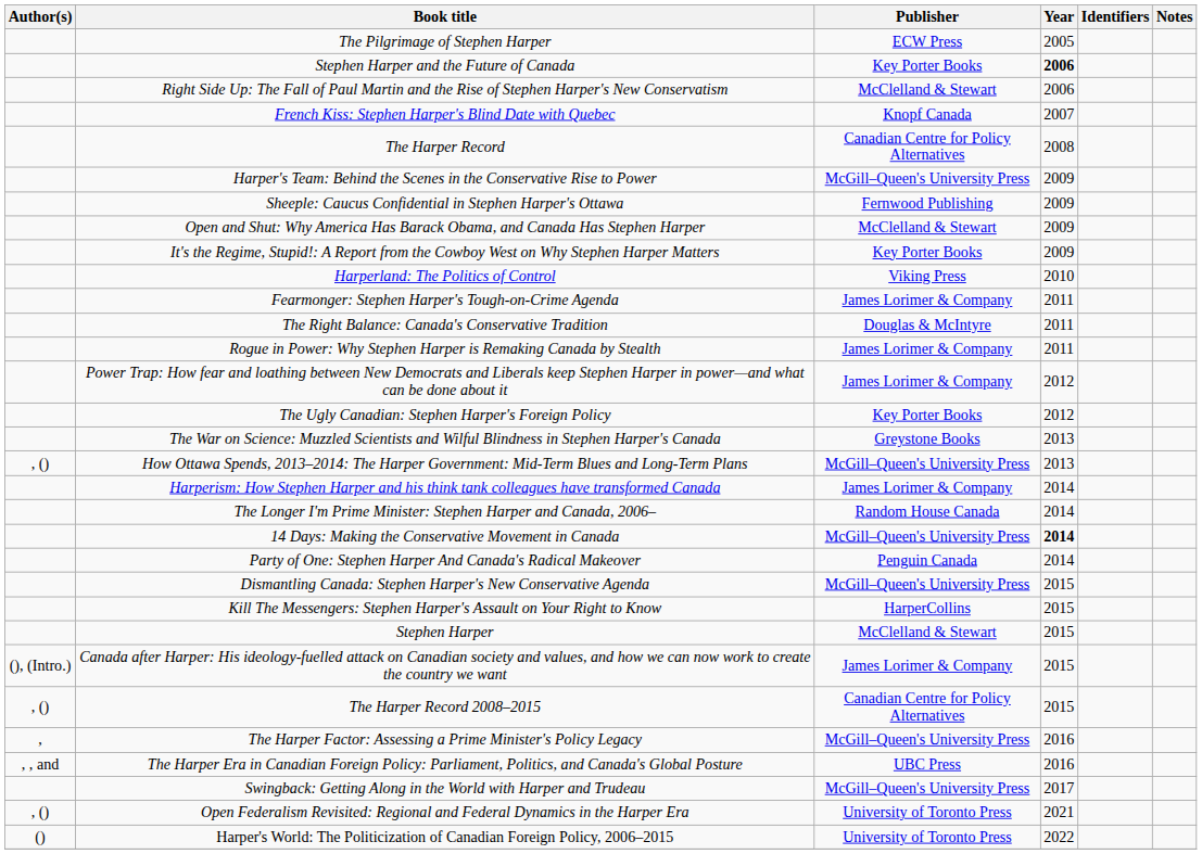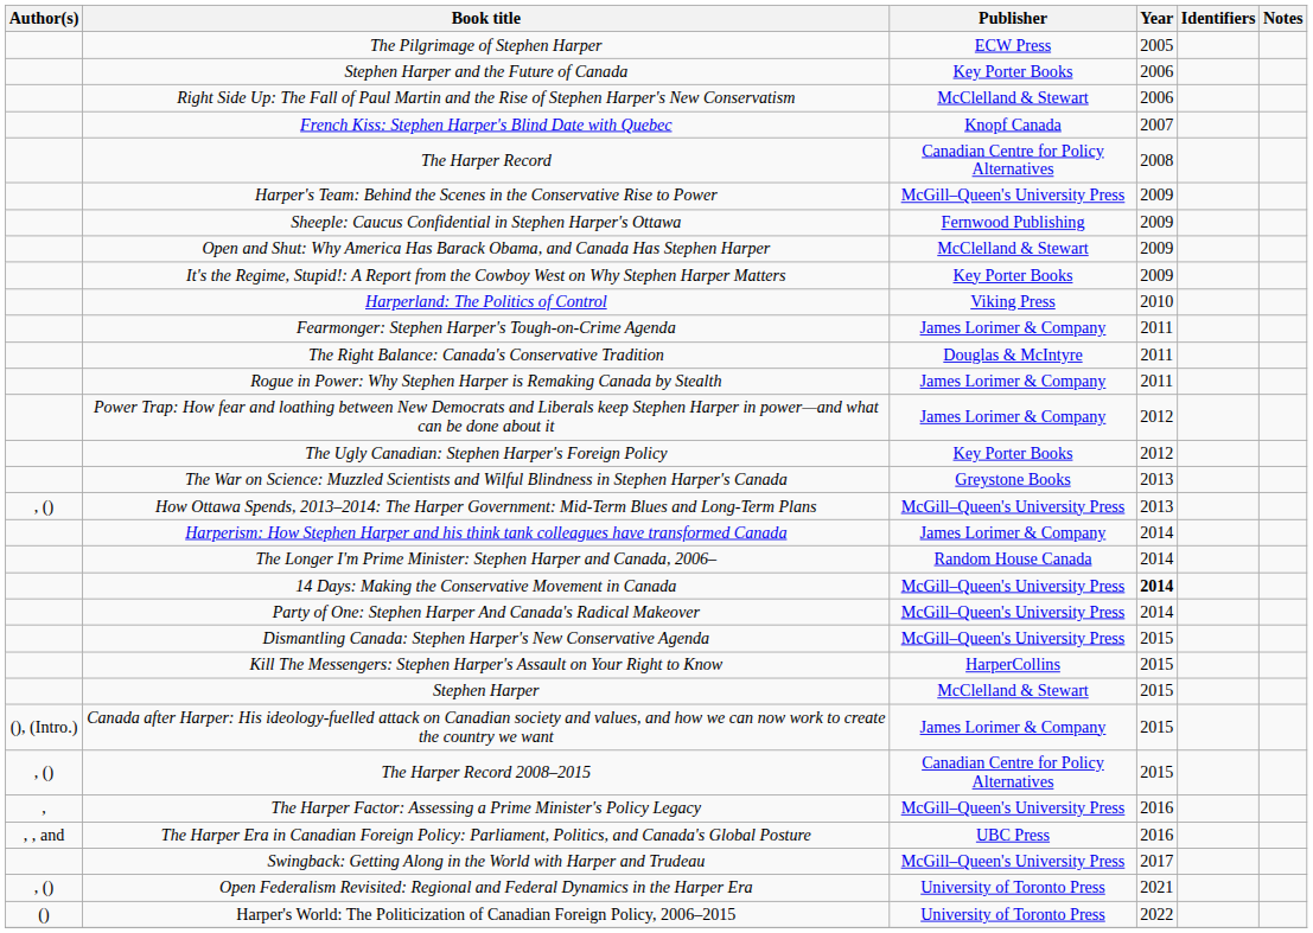 <table class="wikitable sortable plainrowheaders"  style="text-align:center;">
 <tr>
 <th>Author(s)</th>
 <th>Book title</th>
 <th>Publisher</th>
 <th>Year</th>
 <th class="unsortable">Identifiers</th>
 <th class="unsortable">Notes</th>
 </tr>
 <tr>
 <td></td>
 <td><em>The Pilgrimage of Stephen Harper</em></td>
 <td><a href='#'>ECW Press</a></td>
 <td>2005</td>
 <td></td>
 <td></td>
 </tr>
 <tr>
 <td></td>
 <td><em>Stephen Harper and the Future of Canada</em></td>
 <td><a href='#'>Key Porter Books</a></td>
-<td><strong>2006</strong></td>
+<td>2006</td>
 <td></td>
 <td></td>
 </tr>
 <tr>
 <td></td>
 <td><em>Right Side Up: The Fall of Paul Martin and the Rise of Stephen Harper's New Conservatism</em></td>
 <td><a href='#'>McClelland & Stewart</a></td>
 <td>2006</td>
 <td></td>
 <td></td>
 </tr>
 <tr>
 <td></td>
 <td><em><a href='#'>French Kiss: Stephen Harper's Blind Date with Quebec</a></em></td>
 <td><a href='#'>Knopf Canada</a></td>
 <td>2007</td>
 <td></td>
 <td></td>
 </tr>
 <tr>
 <td></td>
 <td><em>The Harper Record</em></td>
 <td><a href='#'>Canadian Centre for Policy Alternatives</a></td>
 <td>2008</td>
 <td></td>
 <td></td>
 </tr>
 <tr>
 <td></td>
 <td><em>Harper's Team: Behind the Scenes in the Conservative Rise to Power</em></td>
 <td><a href='#'>McGill–Queen's University Press</a></td>
 <td>2009</td>
 <td></td>
 <td></td>
 </tr>
 <tr>
 <td></td>
 <td><em>Sheeple: Caucus Confidential in Stephen Harper's Ottawa</em></td>
 <td><a href='#'>Fernwood Publishing</a></td>
 <td>2009</td>
 <td></td>
 <td></td>
 </tr>
 <tr>
 <td></td>
 <td><em>Open and Shut: Why America Has Barack Obama, and Canada Has Stephen Harper</em></td>
 <td><a href='#'>McClelland & Stewart</a></td>
 <td>2009</td>
 <td></td>
 <td></td>
 </tr>
 <tr>
 <td></td>
 <td><em>It's the Regime, Stupid!: A Report from the Cowboy West on Why Stephen Harper Matters</em></td>
 <td><a href='#'>Key Porter Books</a></td>
 <td>2009</td>
 <td></td>
 <td></td>
 </tr>
 <tr>
 <td></td>
 <td><em><a href='#'>Harperland: The Politics of Control</a></em></td>
 <td><a href='#'>Viking Press</a></td>
 <td>2010</td>
 <td></td>
 <td></td>
 </tr>
 <tr>
 <td></td>
 <td><em>Fearmonger: Stephen Harper's Tough-on-Crime Agenda</em></td>
 <td><a href='#'>James Lorimer & Company</a></td>
 <td>2011</td>
 <td></td>
 <td></td>
 </tr>
 <tr>
 <td></td>
 <td><em>The Right Balance: Canada's Conservative Tradition</em></td>
 <td><a href='#'>Douglas & McIntyre</a></td>
 <td>2011</td>
 <td></td>
 <td></td>
 </tr>
 <tr>
 <td></td>
 <td><em>Rogue in Power: Why Stephen Harper is Remaking Canada by Stealth</em></td>
 <td><a href='#'>James Lorimer & Company</a></td>
 <td>2011</td>
 <td></td>
 <td></td>
 </tr>
 <tr>
 <td></td>
 <td><em>Power Trap: How fear and loathing between New Democrats and Liberals keep Stephen Harper in power—and what can be done about it</em></td>
 <td><a href='#'>James Lorimer & Company</a></td>
 <td>2012</td>
 <td></td>
 <td></td>
 </tr>
 <tr>
 <td></td>
 <td><em>The Ugly Canadian: Stephen Harper's Foreign Policy</em></td>
 <td><a href='#'>Key Porter Books</a></td>
 <td>2012</td>
 <td></td>
 <td></td>
 </tr>
 <tr>
 <td></td>
 <td><em>The War on Science: Muzzled Scientists and Wilful Blindness in Stephen Harper's Canada</em></td>
 <td><a href='#'>Greystone Books</a></td>
 <td>2013</td>
 <td></td>
 <td></td>
 </tr>
 <tr>
 <td>,  ()</td>
 <td><em>How Ottawa Spends, 2013–2014: The Harper Government: Mid-Term Blues and Long-Term Plans</em></td>
 <td><a href='#'>McGill–Queen's University Press</a></td>
 <td>2013</td>
 <td></td>
 <td></td>
 </tr>
 <tr>
 <td></td>
 <td><em><a href='#'>Harperism: How Stephen Harper and his think tank colleagues have transformed Canada</a></em></td>
 <td><a href='#'>James Lorimer & Company</a></td>
 <td>2014</td>
 <td></td>
 <td></td>
 </tr>
 <tr>
 <td></td>
 <td><em>The Longer I'm Prime Minister: Stephen Harper and Canada, 2006–</em></td>
 <td><a href='#'>Random House Canada</a></td>
 <td>2014</td>
 <td></td>
 <td></td>
 </tr>
 <tr>
 <td></td>
 <td><em>14 Days: Making the Conservative Movement in Canada</em></td>
 <td><a href='#'>McGill–Queen's University Press</a></td>
 <td><strong>2014</strong></td>
 <td> </td>
 <td></td>
 </tr>
 <tr>
 <td></td>
 <td><em>Party of One: Stephen Harper And Canada's Radical Makeover</em></td>
-<td><a href='#'>Penguin Canada</a></td>
+<td><a href='#'>McGill–Queen's University Press</a></td>
 <td>2014</td>
 <td></td>
 <td></td>
 </tr>
 <tr>
 <td></td>
 <td><em>Dismantling Canada: Stephen Harper's New Conservative Agenda</em></td>
 <td><a href='#'>McGill–Queen's University Press</a></td>
 <td>2015</td>
 <td> </td>
 <td></td>
 </tr>
 <tr>
 <td></td>
 <td><em>Kill The Messengers: Stephen Harper's Assault on Your Right to Know</em></td>
 <td><a href='#'>HarperCollins</a></td>
 <td>2015</td>
 <td></td>
 <td></td>
 </tr>
 <tr>
 <td></td>
 <td><em>Stephen Harper</em></td>
 <td><a href='#'>McClelland & Stewart</a></td>
 <td>2015</td>
 <td></td>
 <td></td>
 </tr>
 <tr>
 <td> (),  (Intro.)</td>
 <td><em>Canada after Harper: His ideology-fuelled attack on Canadian society and values, and how we can now work to create the country we want</em></td>
 <td><a href='#'>James Lorimer & Company</a></td>
 <td>2015</td>
 <td></td>
 <td></td>
 </tr>
 <tr>
 <td>,  ()</td>
 <td><em>The Harper Record 2008–2015</em></td>
 <td><a href='#'>Canadian Centre for Policy Alternatives</a></td>
 <td>2015</td>
 <td> </td>
 <td></td>
 </tr>
 <tr>
 <td>, </td>
 <td><em>The Harper Factor: Assessing a Prime Minister's Policy Legacy</em></td>
 <td><a href='#'>McGill–Queen's University Press</a></td>
 <td>2016</td>
 <td></td>
 <td></td>
 </tr>
 <tr>
 <td>, , and </td>
 <td><em>The Harper Era in Canadian Foreign Policy: Parliament, Politics, and Canada's Global Posture</em></td>
 <td><a href='#'>UBC Press</a></td>
 <td>2016</td>
 <td></td>
 <td></td>
 </tr>
 <tr>
 <td></td>
 <td><em>Swingback: Getting Along in the World with Harper and Trudeau</em></td>
 <td><a href='#'>McGill–Queen's University Press</a></td>
 <td>2017</td>
 <td></td>
 <td></td>
 </tr>
 <tr>
 <td>,  ()</td>
 <td><em>Open Federalism Revisited: Regional and Federal Dynamics in the Harper Era</td>
 <td><a href='#'>University of Toronto Press</a></td>
 <td>2021</td>
 <td></td>
 <td></td>
 </tr>
 <tr>
 <td> ()</td>
 <td></em>Harper's World: The Politicization of Canadian Foreign Policy, 2006–2015<em></td>
 <td><a href='#'>University of Toronto Press</a></td>
 <td>2022</td>
 <td></td>
 <td></td>
 </tr>
 <tr>
 </tr>
 </table>
